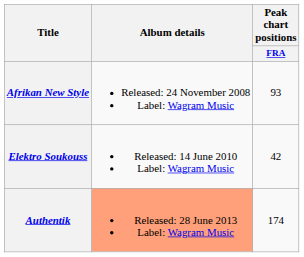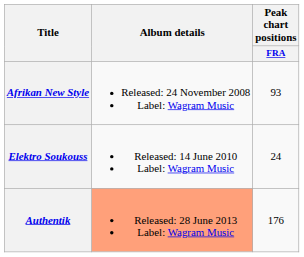 <table class="wikitable plainrowheaders" style="text-align:center;">
 <tr>
 <th scope="col" rowspan="2">Title</th>
 <th scope="col" rowspan="2">Album details</th>
 <th scope="col" colspan="1">Peak chart positions</th>
 </tr>
 <tr>
 <th scope="col" style="width:3em;font-size:85%;"><a href='#'>FRA</a><br></th>
 </tr>
 <tr>
 <th scope="row"><em><a href='#'>Afrikan New Style</a></em></th>
 <td><br><ul><li>Released: 24 November 2008</li><li>Label: <a href='#'>Wagram Music</a></li></ul></td>
 <td>93</td>
 </tr>
 <tr>
 <th scope="row"><em><a href='#'>Elektro Soukouss</a></em></th>
 <td><br><ul><li>Released: 14 June 2010</li><li>Label: <a href='#'>Wagram Music</a></li></ul></td>
-<td>42</td>
+<td>24</td>
 </tr>
 <tr>
 <th scope="row"><em><a href='#'>Authentik</a></em></th>
 <td style="background: lightsalmon;"><br><ul><li>Released: 28 June 2013</li><li>Label: <a href='#'>Wagram Music</a></li></ul></td>
-<td>174</td>
+<td>176</td>
 </tr>
 </table>
